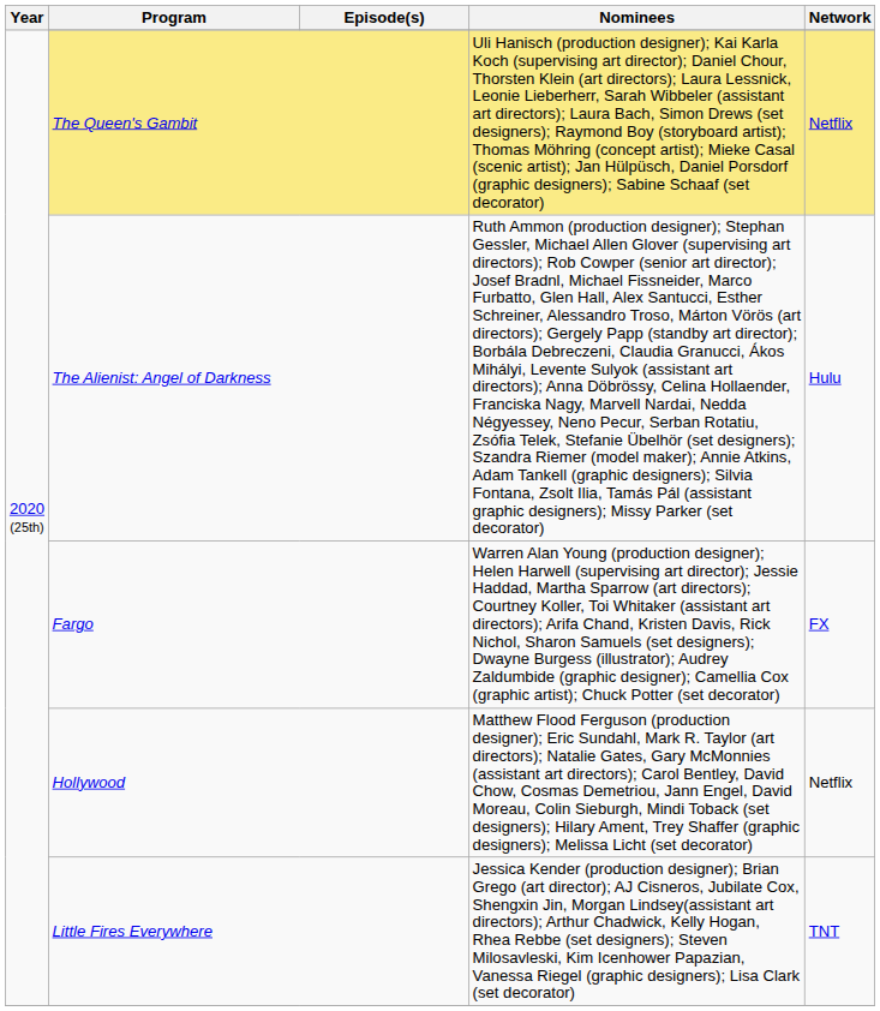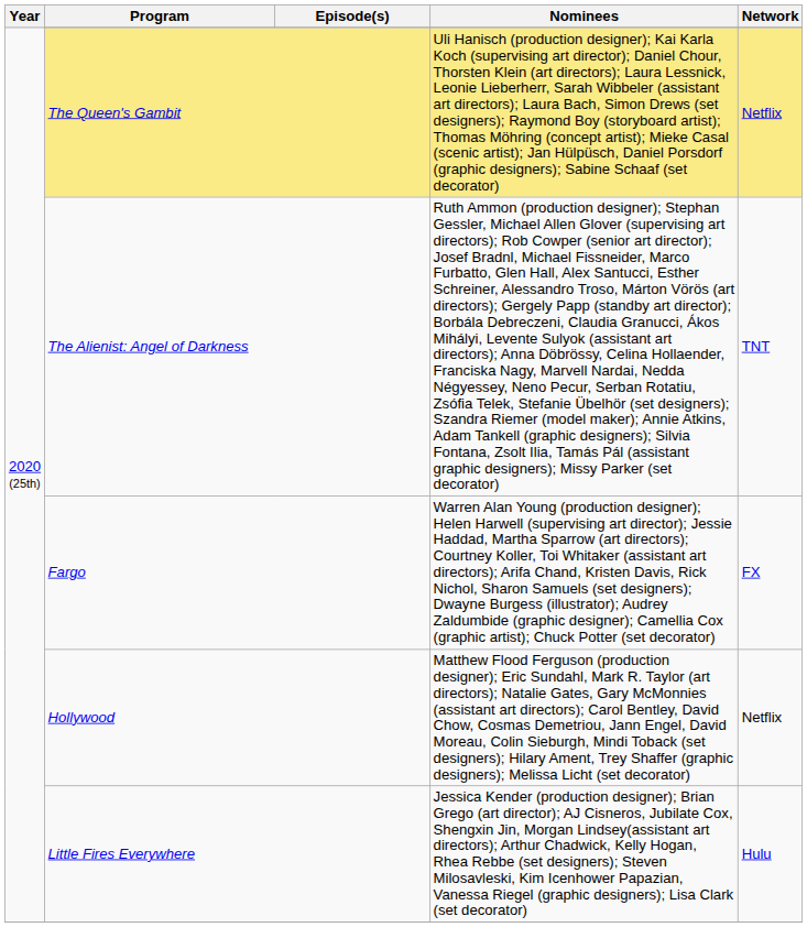 <table class="wikitable" style="width:100%">
 <tr bgcolor="#bebebe">
 <th width="5%">Year</th>
 <th width="30%">Program</th>
 <th width="20%">Episode(s)</th>
 <th width="40%">Nominees</th>
 <th width="5%">Network</th>
 </tr>
 <tr>
 <td rowspan=6 style="text-align:center"><a href='#'>2020</a><br><small>(25th)</small><br></td>
 </tr>
 <tr style="background:#FAEB86">
 <td colspan="2"><em><a href='#'>The Queen's Gambit</a></em></td>
 <td>Uli Hanisch (production designer); Kai Karla Koch (supervising art director); Daniel Chour, Thorsten Klein (art directors); Laura Lessnick, Leonie Lieberherr, Sarah Wibbeler (assistant art directors); Laura Bach, Simon Drews (set designers); Raymond Boy (storyboard artist); Thomas Möhring (concept artist);  Mieke Casal (scenic artist);  Jan Hülpüsch, Daniel Porsdorf (graphic designers); Sabine Schaaf (set decorator)</td>
 <td><a href='#'>Netflix</a></td>
 </tr>
 <tr>
 <td colspan="2"><em><a href='#'>The Alienist: Angel of Darkness</a></em></td>
 <td>Ruth Ammon (production designer); Stephan Gessler, Michael Allen Glover (supervising art directors); Rob Cowper (senior art director); Josef Bradnl, Michael Fissneider, Marco Furbatto, Glen Hall, Alex Santucci, Esther Schreiner, Alessandro Troso, Márton Vörös (art directors); Gergely Papp (standby art director); Borbála Debreczeni, Claudia Granucci, Ákos Mihályi, Levente Sulyok (assistant art directors); Anna Döbrössy, Celina Hollaender, Franciska Nagy, Marvell Nardai, Nedda Négyessey, Neno Pecur, Serban Rotatiu, Zsófia Telek, Stefanie Übelhör (set designers); Szandra Riemer (model maker); Annie Atkins, Adam Tankell (graphic designers); Silvia Fontana, Zsolt Ilia, Tamás Pál (assistant graphic designers); Missy Parker (set decorator)</td>
-<td><a href='#'>Hulu</a></td>
+<td><a href='#'>TNT</a></td>
 </tr>
 <tr>
 <td colspan="2"><em><a href='#'>Fargo</a></em></td>
 <td>Warren Alan Young (production designer); Helen Harwell (supervising art director); Jessie Haddad, Martha Sparrow (art directors); Courtney Koller, Toi Whitaker (assistant art directors); Arifa Chand, Kristen Davis, Rick Nichol, Sharon Samuels (set designers); Dwayne Burgess (illustrator); Audrey Zaldumbide (graphic designer); Camellia Cox (graphic artist); Chuck Potter (set decorator)</td>
 <td><a href='#'>FX</a></td>
 </tr>
 <tr>
 <td colspan="2"><em><a href='#'>Hollywood</a></em></td>
 <td>Matthew Flood Ferguson (production designer); Eric Sundahl, Mark R. Taylor (art directors); Natalie Gates, Gary McMonnies (assistant art directors);  Carol Bentley, David Chow, Cosmas Demetriou, Jann Engel, David Moreau, Colin Sieburgh, Mindi Toback (set designers);  Hilary Ament, Trey Shaffer (graphic designers); Melissa Licht (set decorator)</td>
 <td>Netflix</td>
 </tr>
 <tr>
 <td colspan="2"><em><a href='#'>Little Fires Everywhere</a></em></td>
 <td>Jessica Kender (production designer); Brian Grego (art director); AJ Cisneros, Jubilate Cox, Shengxin Jin, Morgan Lindsey(assistant art directors); Arthur Chadwick, Kelly Hogan, Rhea Rebbe (set designers); Steven Milosavleski, Kim Icenhower Papazian, Vanessa Riegel (graphic designers); Lisa Clark (set decorator)</td>
-<td><a href='#'>TNT</a></td>
+<td><a href='#'>Hulu</a></td>
 </tr>
 <tr>
 </tr>
 </table>
